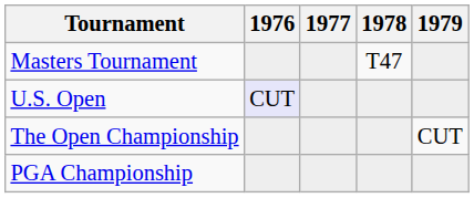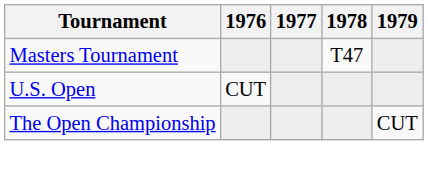 <table class="wikitable" style="font-size:95%;text-align:center;">
 <tr>
 <th>Tournament</th>
 <th>1976</th>
 <th>1977</th>
 <th>1978</th>
 <th>1979</th>
 </tr>
 <tr>
 <td align=left><a href='#'>Masters Tournament</a></td>
 <td style="background:#eeeeee;"></td>
 <td style="background:#eeeeee;"></td>
 <td>T47</td>
 <td style="background:#eeeeee;"></td>
 </tr>
 <tr>
 <td align=left><a href='#'>U.S. Open</a></td>
-<td style="background: lavender;">CUT</td>
+<td>CUT</td>
 <td style="background:#eeeeee;"></td>
 <td style="background:#eeeeee;"></td>
 <td style="background:#eeeeee;"></td>
 </tr>
 <tr>
 <td align=left><a href='#'>The Open Championship</a></td>
 <td style="background:#eeeeee;"></td>
 <td style="background:#eeeeee;"></td>
 <td style="background:#eeeeee;"></td>
 <td>CUT</td>
 </tr>
-<tr>
-<td align=left><a href='#'>PGA Championship</a></td>
-<td style="background:#eeeeee;"></td>
-<td style="background:#eeeeee;"></td>
-<td style="background:#eeeeee;"></td>
-<td style="background:#eeeeee;"></td>
-</tr>
 </table>
